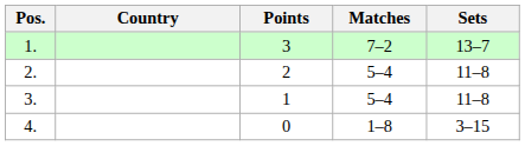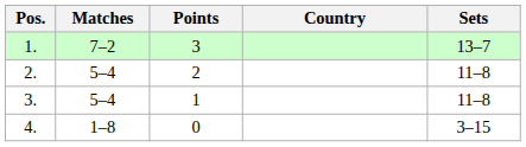 <table class="wikitable" style="text-align:center;">
 <tr>
 <th width=40>Pos.</th>
+<th width=80>Matches</th>
+<th width=80>Points</th>
 <th width=165>Country</th>
-<th width=80>Points</th>
-<th width=80>Matches</th>
 <th width=80>Sets</th>
 </tr>
 <tr style="background:#ccffcc;">
 <td>1.</td>
+<td>7–2</td>
+<td>3</td>
 <td style="text-align:left;"></td>
-<td>3</td>
-<td>7–2</td>
 <td>13–7</td>
 </tr>
 <tr style="background:#ffffff;">
 <td>2.</td>
+<td>5–4</td>
+<td>2</td>
 <td style="text-align:left;"></td>
-<td>2</td>
-<td>5–4</td>
 <td>11–8</td>
 </tr>
 <tr style="background:#ffffff;">
 <td>3.</td>
+<td>5–4</td>
+<td>1</td>
 <td style="text-align:left;"></td>
-<td>1</td>
-<td>5–4</td>
 <td>11–8</td>
 </tr>
 <tr style="background:#ffffff;">
 <td>4.</td>
+<td>1–8</td>
+<td>0</td>
 <td style="text-align:left;"></td>
-<td>0</td>
-<td>1–8</td>
 <td>3–15</td>
 </tr>
 </table>
